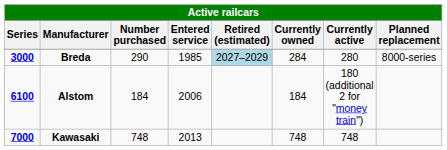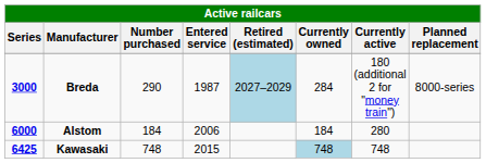 <table class="wikitable sortable" style="text-align:center">
 <tr>
 <th colspan="10" style="color:white;background:green">Active railcars</th>
 </tr>
 <tr>
 <th>Series</th>
 <th>Manufacturer</th>
 <th>Number purchased</th>
 <th>Entered service</th>
 <th>Retired (estimated)</th>
 <th>Currently owned</th>
 <th>Currently active</th>
 <th>Planned replacement</th>
 </tr>
 <tr>
 </tr>
 <tr>
 <td><strong><a href='#'>3000</a></strong></td>
 <td><strong>Breda</strong></td>
 <td>290</td>
-<td>1985</td>
+<td>1987</td>
 <td style="background: lightblue;">2027–2029</td>
 <td>284</td>
-<td>280</td>
+<td>180<br>(additional 2 for "<a href='#'>money train</a>")</td>
 <td>8000-series</td>
 </tr>
 <tr>
-<td><strong><a href='#'>6100</a></strong></td>
+<td><strong><a href='#'>6000</a></strong></td>
 <td><strong>Alstom</strong></td>
 <td>184</td>
 <td>2006</td>
 <td></td>
 <td>184</td>
-<td>180<br>(additional 2 for "<a href='#'>money train</a>")</td>
+<td>280</td>
 <td></td>
 </tr>
 <tr>
-<td><strong><a href='#'>7000</a></strong></td>
+<td><strong><a href='#'>6425</a></strong></td>
 <td><strong>Kawasaki</strong></td>
 <td>748</td>
-<td>2013</td>
+<td>2015</td>
 <td></td>
-<td>748</td>
+<td style="background: lightblue;">748</td>
 <td>748</td>
 <td></td>
 </tr>
 </table>
